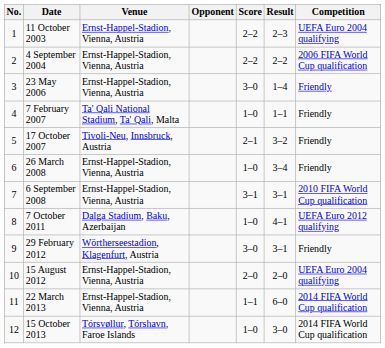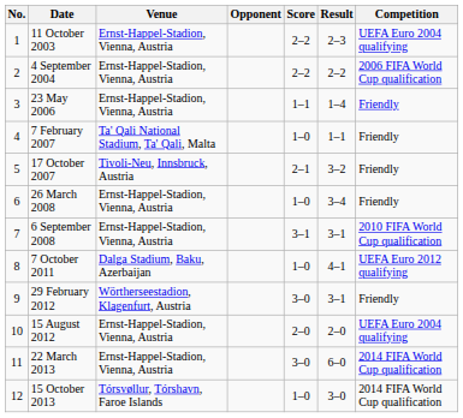 <table class="wikitable sortable">
 <tr>
 <th scope="col">No.</th>
 <th scope="col">Date</th>
 <th scope="col">Venue</th>
 <th scope="col">Opponent</th>
 <th scope="col">Score</th>
 <th scope="col">Result</th>
 <th scope="col">Competition</th>
 </tr>
 <tr>
 <td style="text-align:center">1</td>
 <td>11 October 2003</td>
 <td><a href='#'>Ernst-Happel-Stadion</a>, Vienna, Austria</td>
 <td></td>
 <td style="text-align:center">2–2</td>
 <td style="text-align:center">2–3</td>
 <td><a href='#'>UEFA Euro 2004 qualifying</a></td>
 </tr>
 <tr>
 <td style="text-align:center">2</td>
 <td>4 September 2004</td>
 <td>Ernst-Happel-Stadion, Vienna, Austria</td>
 <td></td>
 <td style="text-align:center">2–2</td>
 <td style="text-align:center">2–2</td>
 <td><a href='#'>2006 FIFA World Cup qualification</a></td>
 </tr>
 <tr>
 <td style="text-align:center">3</td>
 <td>23 May 2006</td>
 <td>Ernst-Happel-Stadion, Vienna, Austria</td>
 <td></td>
-<td style="text-align:center">3–0</td>
+<td style="text-align:center">1–1</td>
 <td style="text-align:center">1–4</td>
 <td><a href='#'>Friendly</a></td>
 </tr>
 <tr>
 <td style="text-align:center">4</td>
 <td>7 February 2007</td>
 <td><a href='#'>Ta' Qali National Stadium</a>, <a href='#'>Ta' Qali</a>, Malta</td>
 <td></td>
 <td style="text-align:center">1–0</td>
 <td style="text-align:center">1–1</td>
 <td>Friendly</td>
 </tr>
 <tr>
 <td style="text-align:center">5</td>
 <td>17 October 2007</td>
 <td><a href='#'>Tivoli-Neu</a>, <a href='#'>Innsbruck</a>, Austria</td>
 <td></td>
 <td style="text-align:center">2–1</td>
 <td style="text-align:center">3–2</td>
 <td>Friendly</td>
 </tr>
 <tr>
 <td style="text-align:center">6</td>
 <td>26 March 2008</td>
 <td>Ernst-Happel-Stadion, Vienna, Austria</td>
 <td></td>
 <td style="text-align:center">1–0</td>
 <td style="text-align:center">3–4</td>
 <td>Friendly</td>
 </tr>
 <tr>
 <td style="text-align:center">7</td>
 <td>6 September 2008</td>
 <td>Ernst-Happel-Stadion, Vienna, Austria</td>
 <td></td>
 <td style="text-align:center">3–1</td>
 <td style="text-align:center">3–1</td>
 <td><a href='#'>2010 FIFA World Cup qualification</a></td>
 </tr>
 <tr>
 <td style="text-align:center">8</td>
 <td>7 October 2011</td>
 <td><a href='#'>Dalga Stadium</a>, <a href='#'>Baku</a>, Azerbaijan</td>
 <td></td>
 <td style="text-align:center">1–0</td>
 <td style="text-align:center">4–1</td>
 <td><a href='#'>UEFA Euro 2012 qualifying</a></td>
 </tr>
 <tr>
 <td style="text-align:center">9</td>
 <td>29 February 2012</td>
 <td><a href='#'>Wörtherseestadion</a>, <a href='#'>Klagenfurt</a>, Austria</td>
 <td></td>
 <td style="text-align:center">3–0</td>
 <td style="text-align:center">3–1</td>
 <td>Friendly</td>
 </tr>
 <tr>
 <td style="text-align:center">10</td>
 <td>15 August 2012</td>
 <td>Ernst-Happel-Stadion, Vienna, Austria</td>
 <td></td>
 <td style="text-align:center">2–0</td>
 <td style="text-align:center">2–0</td>
 <td><a href='#'>UEFA Euro 2004 qualifying</a></td>
 </tr>
 <tr>
 <td style="text-align:center">11</td>
 <td>22 March 2013</td>
 <td>Ernst-Happel-Stadion, Vienna, Austria</td>
 <td></td>
-<td style="text-align:center">1–1</td>
+<td style="text-align:center">3–0</td>
 <td style="text-align:center">6–0</td>
 <td><a href='#'>2014 FIFA World Cup qualification</a></td>
 </tr>
 <tr>
 <td style="text-align:center">12</td>
 <td>15 October 2013</td>
 <td><a href='#'>Tórsvøllur</a>, <a href='#'>Tórshavn</a>, Faroe Islands</td>
 <td></td>
 <td style="text-align:center">1–0</td>
 <td style="text-align:center">3–0</td>
 <td>2014 FIFA World Cup qualification</td>
 </tr>
 </table>
